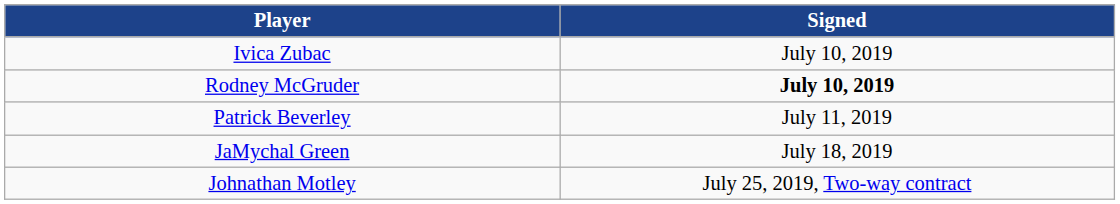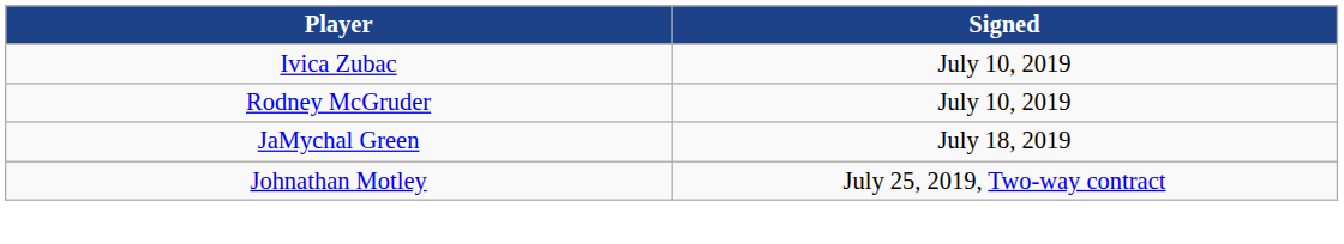 <table class="wikitable sortable sortable">
 <tr>
 <th style="background:#1d428a; color:white" width="10%">Player</th>
 <th style="background:#1d428a; color:white" width="10%">Signed</th>
 </tr>
 <tr style="text-align: center">
 <td><a href='#'>Ivica Zubac</a></td>
 <td>July 10, 2019</td>
 </tr>
 <tr style="text-align: center">
 <td><a href='#'>Rodney McGruder</a></td>
-<td><strong>July 10, 2019</strong></td>
-</tr>
-<tr style="text-align: center">
-<td><a href='#'>Patrick Beverley</a></td>
-<td>July 11, 2019</td>
+<td>July 10, 2019</td>
 </tr>
 <tr style="text-align: center">
 <td><a href='#'>JaMychal Green</a></td>
 <td>July 18, 2019</td>
 </tr>
 <tr style="text-align: center">
 <td><a href='#'>Johnathan Motley</a></td>
 <td>July 25, 2019, <a href='#'>Two-way contract</a></td>
 </tr>
 </table>
